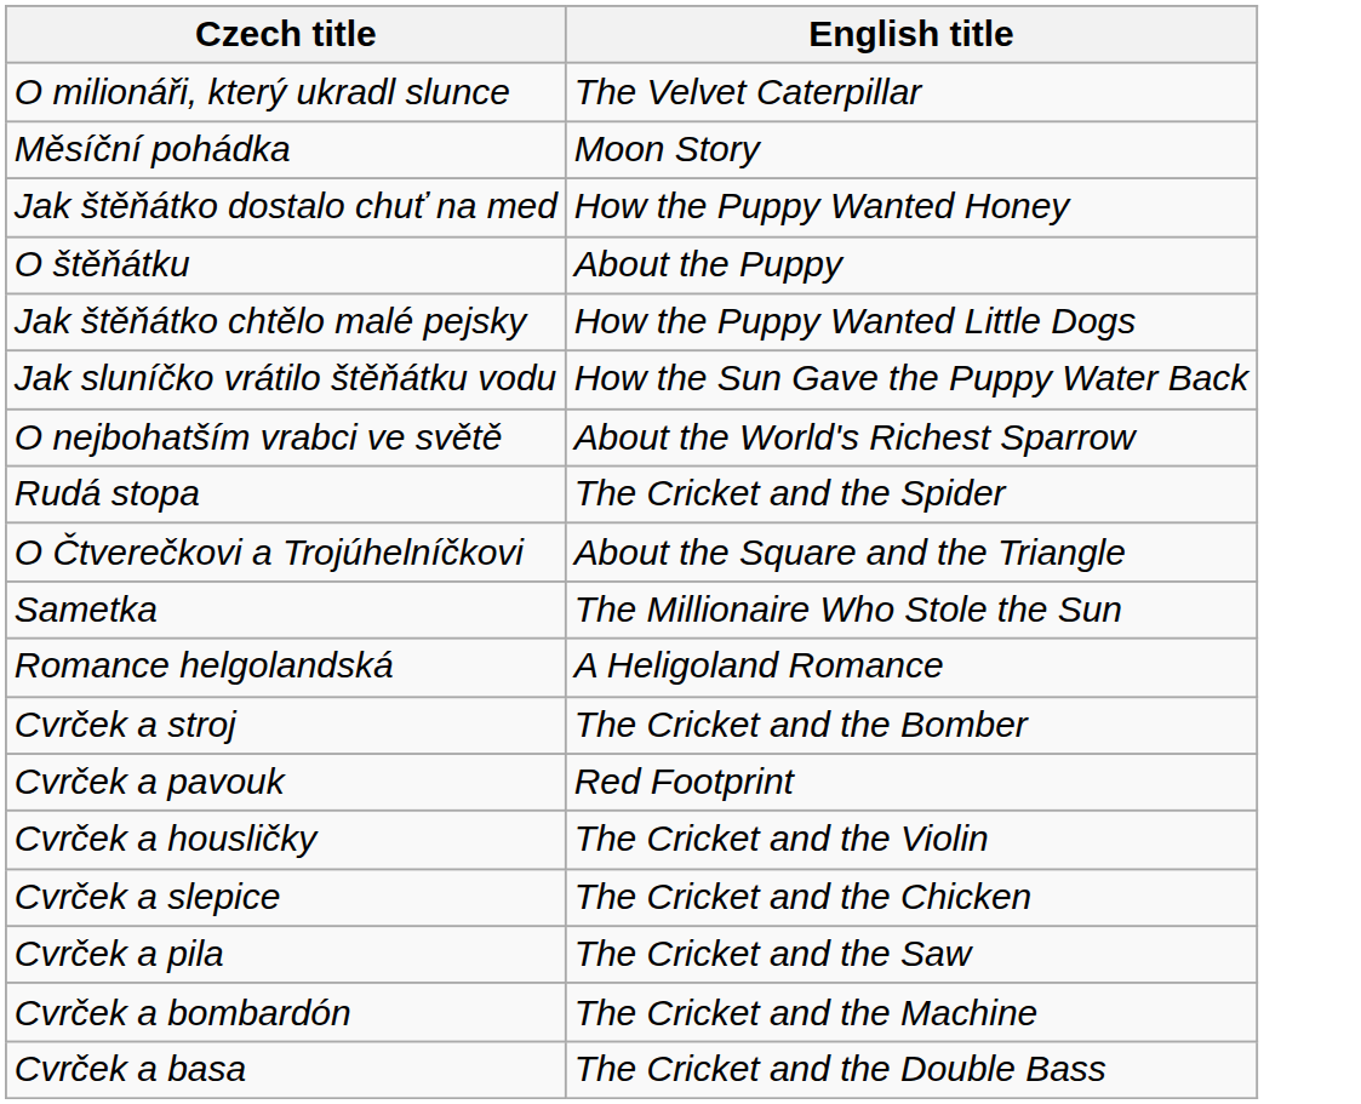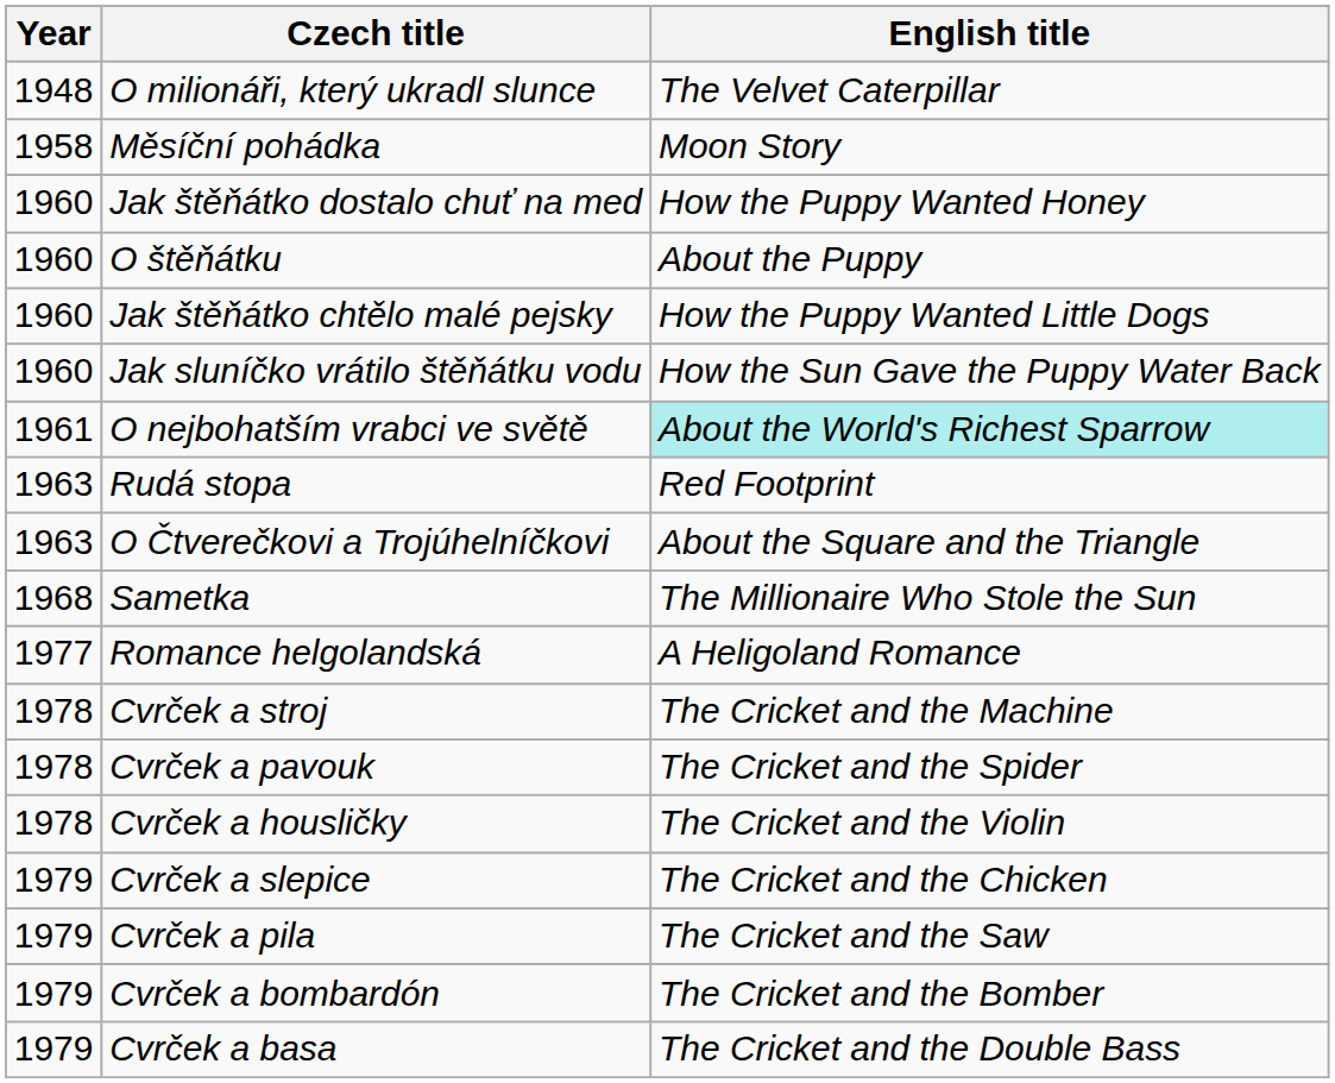 <table class="wikitable sortable">
 <tr>
+<th>Year</th>
 <th>Czech title</th>
 <th>English title</th>
 </tr>
 <tr>
+<td>1948</td>
 <td><em>O milionáři, který ukradl slunce</em></td>
 <td><em>The Velvet Caterpillar</em></td>
 </tr>
 <tr>
+<td>1958</td>
 <td><em>Měsíční pohádka</em></td>
 <td><em>Moon Story</em></td>
 </tr>
 <tr>
+<td>1960</td>
 <td><em>Jak štěňátko dostalo chuť na med</em></td>
 <td><em>How the Puppy Wanted Honey</em></td>
 </tr>
 <tr>
+<td>1960</td>
 <td><em>O štěňátku</em></td>
 <td><em>About the Puppy</em></td>
 </tr>
 <tr>
+<td>1960</td>
 <td><em>Jak štěňátko chtělo malé pejsky</em></td>
 <td><em>How the Puppy Wanted Little Dogs</em></td>
 </tr>
 <tr>
+<td>1960</td>
 <td><em>Jak sluníčko vrátilo štěňátku vodu</em></td>
 <td><em>How the Sun Gave the Puppy Water Back</em></td>
 </tr>
 <tr>
+<td>1961</td>
 <td><em>O nejbohatším vrabci ve světě</em></td>
-<td><em>About the World's Richest Sparrow</em></td>
+<td style="background: paleturquoise;"><em>About the World's Richest Sparrow</em></td>
 </tr>
 <tr>
+<td>1963</td>
 <td><em>Rudá stopa</em></td>
-<td><em>The Cricket and the Spider</em></td>
+<td><em>Red Footprint</em></td>
 </tr>
 <tr>
+<td>1963</td>
 <td><em>O Čtverečkovi a Trojúhelníčkovi</em></td>
 <td><em>About the Square and the Triangle</em></td>
 </tr>
 <tr>
+<td>1968</td>
 <td><em>Sametka</em></td>
 <td><em>The Millionaire Who Stole the Sun</em></td>
 </tr>
 <tr>
+<td>1977</td>
 <td><em>Romance helgolandská</em></td>
 <td><em>A Heligoland Romance</em></td>
 </tr>
 <tr>
+<td>1978</td>
 <td><em>Cvrček a stroj</em></td>
-<td><em>The Cricket and the Bomber</em></td>
+<td><em>The Cricket and the Machine</em></td>
 </tr>
 <tr>
+<td>1978</td>
 <td><em>Cvrček a pavouk</em></td>
-<td><em>Red Footprint</em></td>
+<td><em>The Cricket and the Spider</em></td>
 </tr>
 <tr>
+<td>1978</td>
 <td><em>Cvrček a housličky</em></td>
 <td><em>The Cricket and the Violin</em></td>
 </tr>
 <tr>
+<td>1979</td>
 <td><em>Cvrček a slepice</em></td>
 <td><em>The Cricket and the Chicken</em></td>
 </tr>
 <tr>
+<td>1979</td>
 <td><em>Cvrček a pila</em></td>
 <td><em>The Cricket and the Saw</em></td>
 </tr>
 <tr>
+<td>1979</td>
 <td><em>Cvrček a bombardón</em></td>
-<td><em>The Cricket and the Machine</em></td>
+<td><em>The Cricket and the Bomber</em></td>
 </tr>
 <tr>
+<td>1979</td>
 <td><em>Cvrček a basa</em></td>
 <td><em>The Cricket and the Double Bass</em></td>
 </tr>
 </table>
